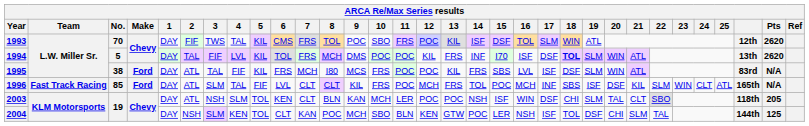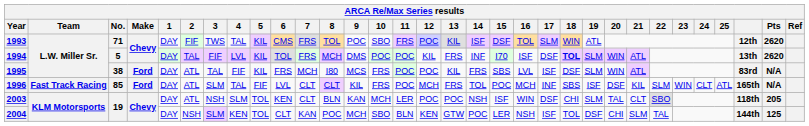 <table class="wikitable" style="text-align:center; font-size:75%">
 <tr>
 <th colspan=32><a href='#'>ARCA Re/Max Series</a> results</th>
 </tr>
 <tr>
 <th>Year</th>
 <th>Team</th>
 <th>No.</th>
 <th>Make</th>
 <th>1</th>
 <th>2</th>
 <th>3</th>
 <th>4</th>
 <th>5</th>
 <th>6</th>
 <th>7</th>
 <th>8</th>
 <th>9</th>
 <th>10</th>
 <th>11</th>
 <th>12</th>
 <th>13</th>
 <th>14</th>
 <th>15</th>
 <th>16</th>
 <th>17</th>
 <th>18</th>
 <th>19</th>
 <th>20</th>
 <th>21</th>
 <th>22</th>
 <th>23</th>
 <th>24</th>
 <th>25</th>
 <th></th>
 <th>Pts</th>
 <th>Ref</th>
 </tr>
 <tr>
 <th><a href='#'>1993</a></th>
 <th rowspan=3>L.W. Miller Sr.</th>
-<th>70</th>
+<th>71</th>
 <th rowspan=2><a href='#'>Chevy</a></th>
 <td><a href='#'>DAY</a></td>
 <td style="background:#DFFFDF;"><a href='#'>FIF</a><br></td>
 <td><a href='#'>TWS</a></td>
 <td><a href='#'>TAL</a></td>
 <td style="background:#EFCFFF;"><a href='#'>KIL</a><br></td>
 <td style="background:#FFDF9F;"><a href='#'>CMS</a><br></td>
 <td style="background:#DFDFDF;"><a href='#'>FRS</a><br></td>
 <td style="background:#FFDF9F;"><a href='#'>TOL</a><br></td>
 <td><a href='#'>POC</a></td>
 <td><a href='#'>SBO</a></td>
 <td style="background:#EFCFFF;"><a href='#'>FRS</a><br></td>
 <td style="background:#CFCFFF;"><a href='#'>POC</a><br></td>
 <td style="background:#DFDFDF;"><a href='#'>KIL</a><br></td>
 <td style="background:#EFCFFF;"><a href='#'>ISF</a><br></td>
 <td style="background:#EFCFFF;"><a href='#'>DSF</a><br></td>
 <td style="background:#FFDF9F;"><a href='#'>TOL</a><br></td>
 <td style="background:#EFCFFF;"><a href='#'>SLM</a><br></td>
 <td style="background:#FFDF9F;"><a href='#'>WIN</a><br></td>
 <td><a href='#'>ATL</a></td>
 <td colspan=6></td>
 <th>12th</th>
 <th>2620</th>
 <th></th>
 </tr>
 <tr>
 <th><a href='#'>1994</a></th>
 <th>5</th>
 <td style="background:#DFFFDF;"><a href='#'>DAY</a><br></td>
 <td style="background:#EFCFFF;"><a href='#'>TAL</a><br></td>
 <td style="background:#EFCFFF;"><a href='#'>FIF</a><br></td>
 <td style="background:#EFCFFF;"><a href='#'>LVL</a><br></td>
 <td style="background:#EFCFFF;"><a href='#'>KIL</a><br></td>
 <td style="background:#DFDFDF;"><a href='#'>TOL</a><br></td>
 <td style="background:#DFFFDF;"><a href='#'>FRS</a><br></td>
 <td style="background:#EFCFFF;"><a href='#'>MCH</a><br></td>
 <td><a href='#'>DMS</a></td>
 <td style="background:#DFFFDF;"><a href='#'>POC</a><br></td>
 <td style="background:#DFFFDF;"><a href='#'>POC</a><br></td>
 <td><a href='#'>KIL</a></td>
 <td><a href='#'>FRS</a></td>
 <td><a href='#'>INF</a></td>
 <td style="background:#DFFFDF;"><a href='#'>I70</a><br></td>
 <td><a href='#'>ISF</a></td>
 <td><a href='#'>DSF</a></td>
 <td style="background:#EFCFFF;"><strong><a href='#'>TOL</a></strong><br></td>
 <td style="background:#EFCFFF;"><a href='#'>SLM</a><br></td>
 <td style="background:#EFCFFF;"><a href='#'>WIN</a><br></td>
 <td style="background:#EFCFFF;"><a href='#'>ATL</a><br></td>
 <td colspan=4></td>
 <th>13th</th>
 <th>2620</th>
 <th></th>
 </tr>
 <tr>
 <th><a href='#'>1995</a></th>
 <th>38</th>
 <th><a href='#'>Ford</a></th>
 <td><a href='#'>DAY</a></td>
 <td><a href='#'>ATL</a></td>
 <td><a href='#'>TAL</a></td>
 <td><a href='#'>FIF</a></td>
 <td><a href='#'>KIL</a></td>
 <td><a href='#'>FRS</a></td>
 <td><a href='#'>MCH</a></td>
 <td><a href='#'>I80</a></td>
 <td><a href='#'>MCS</a></td>
 <td><a href='#'>FRS</a></td>
 <td style="background:#DFFFDF;"><a href='#'>POC</a><br></td>
 <td><a href='#'>POC</a></td>
 <td><a href='#'>KIL</a></td>
 <td><a href='#'>FRS</a></td>
 <td><a href='#'>SBS</a></td>
 <td><a href='#'>LVL</a></td>
 <td><a href='#'>ISF</a></td>
 <td><a href='#'>DSF</a></td>
 <td><a href='#'>SLM</a></td>
 <td><a href='#'>WIN</a></td>
 <td style="background:#EFCFFF;"><a href='#'>ATL</a><br></td>
 <td colspan=4></td>
 <th>83rd</th>
 <th>N/A</th>
 <th></th>
 </tr>
 <tr>
 <th><a href='#'>1996</a></th>
 <th><a href='#'>Fast Track Racing</a></th>
 <th>85</th>
 <th><a href='#'>Ford</a></th>
 <td><a href='#'>DAY</a></td>
 <td><a href='#'>ATL</a></td>
 <td><a href='#'>SLM</a></td>
 <td><a href='#'>TAL</a></td>
 <td><a href='#'>FIF</a></td>
 <td><a href='#'>LVL</a></td>
 <td><a href='#'>CLT</a></td>
 <td style="background:#EFCFFF;"><a href='#'>CLT</a><br></td>
 <td><a href='#'>KIL</a></td>
 <td><a href='#'>FRS</a></td>
 <td><a href='#'>POC</a></td>
 <td><a href='#'>MCH</a></td>
 <td><a href='#'>FRS</a></td>
 <td><a href='#'>TOL</a></td>
 <td><a href='#'>POC</a></td>
 <td><a href='#'>MCH</a></td>
 <td><a href='#'>INF</a></td>
 <td><a href='#'>SBS</a></td>
 <td><a href='#'>ISF</a></td>
 <td><a href='#'>DSF</a></td>
 <td><a href='#'>KIL</a></td>
 <td><a href='#'>SLM</a></td>
 <td><a href='#'>WIN</a></td>
 <td><a href='#'>CLT</a></td>
 <td><a href='#'>ATL</a></td>
 <th>165th</th>
 <th>N/A</th>
 <th></th>
 </tr>
 <tr>
 <th><a href='#'>2003</a></th>
 <th rowspan=2><a href='#'>KLM Motorsports</a></th>
 <th rowspan=2>19</th>
 <th rowspan=2><a href='#'>Chevy</a></th>
 <td><a href='#'>DAY</a></td>
 <td><a href='#'>ATL</a></td>
 <td><a href='#'>NSH</a></td>
 <td><a href='#'>SLM</a></td>
 <td><a href='#'>TOL</a></td>
 <td><a href='#'>KEN</a></td>
 <td><a href='#'>CLT</a></td>
 <td><a href='#'>BLN</a></td>
 <td><a href='#'>KAN</a></td>
 <td><a href='#'>MCH</a></td>
 <td><a href='#'>LER</a></td>
 <td><a href='#'>POC</a></td>
 <td><a href='#'>POC</a></td>
 <td><a href='#'>NSH</a></td>
 <td><a href='#'>ISF</a></td>
 <td><a href='#'>WIN</a></td>
 <td><a href='#'>DSF</a></td>
 <td><a href='#'>CHI</a></td>
 <td><a href='#'>SLM</a></td>
 <td><a href='#'>TAL</a></td>
 <td><a href='#'>CLT</a></td>
 <td style="background:#DFDFDF;"><a href='#'>SBO</a><br></td>
 <td colspan=3></td>
 <th>118th</th>
 <th>205</th>
 <th></th>
 </tr>
 <tr>
 <th><a href='#'>2004</a></th>
 <td><a href='#'>DAY</a></td>
 <td><a href='#'>NSH</a></td>
 <td style="background:#EFCFFF;"><a href='#'>SLM</a><br></td>
 <td><a href='#'>KEN</a></td>
 <td><a href='#'>TOL</a></td>
 <td><a href='#'>CLT</a></td>
 <td><a href='#'>KAN</a></td>
 <td><a href='#'>POC</a></td>
 <td><a href='#'>MCH</a></td>
 <td><a href='#'>SBO</a></td>
 <td><a href='#'>BLN</a></td>
 <td><a href='#'>KEN</a></td>
 <td><a href='#'>GTW</a></td>
 <td><a href='#'>POC</a></td>
 <td><a href='#'>LER</a></td>
 <td><a href='#'>NSH</a></td>
 <td><a href='#'>ISF</a></td>
 <td><a href='#'>TOL</a></td>
 <td><a href='#'>DSF</a></td>
 <td><a href='#'>CHI</a></td>
 <td><a href='#'>SLM</a></td>
 <td><a href='#'>TAL</a></td>
 <td colspan=3></td>
 <th>144th</th>
 <th>125</th>
 <th></th>
 </tr>
 </table>
